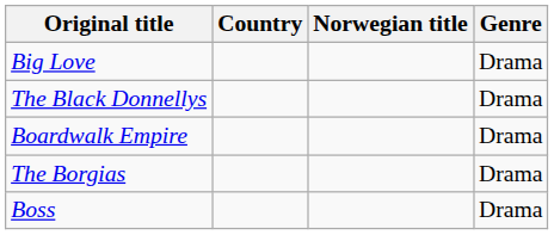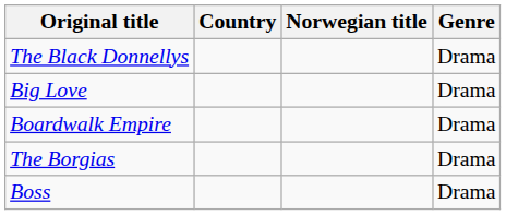 <table class="wikitable">
 <tr>
 <th>Original title</th>
 <th>Country</th>
 <th>Norwegian title</th>
 <th>Genre</th>
 </tr>
 <tr>
-<td><em><a href='#'>Big Love</a></em></td>
+<td><em><a href='#'>The Black Donnellys</a></em></td>
 <td></td>
 <td></td>
 <td>Drama</td>
 </tr>
 <tr>
-<td><em><a href='#'>The Black Donnellys</a></em></td>
+<td><em><a href='#'>Big Love</a></em></td>
 <td></td>
 <td></td>
 <td>Drama</td>
 </tr>
 <tr>
 <td><em><a href='#'>Boardwalk Empire</a></em></td>
 <td></td>
 <td></td>
 <td>Drama</td>
 </tr>
 <tr>
 <td><em><a href='#'>The Borgias</a></em></td>
 <td>  </td>
 <td></td>
 <td>Drama</td>
 </tr>
 <tr>
 <td><em><a href='#'>Boss</a></em></td>
 <td></td>
 <td></td>
 <td>Drama</td>
 </tr>
 </table>
